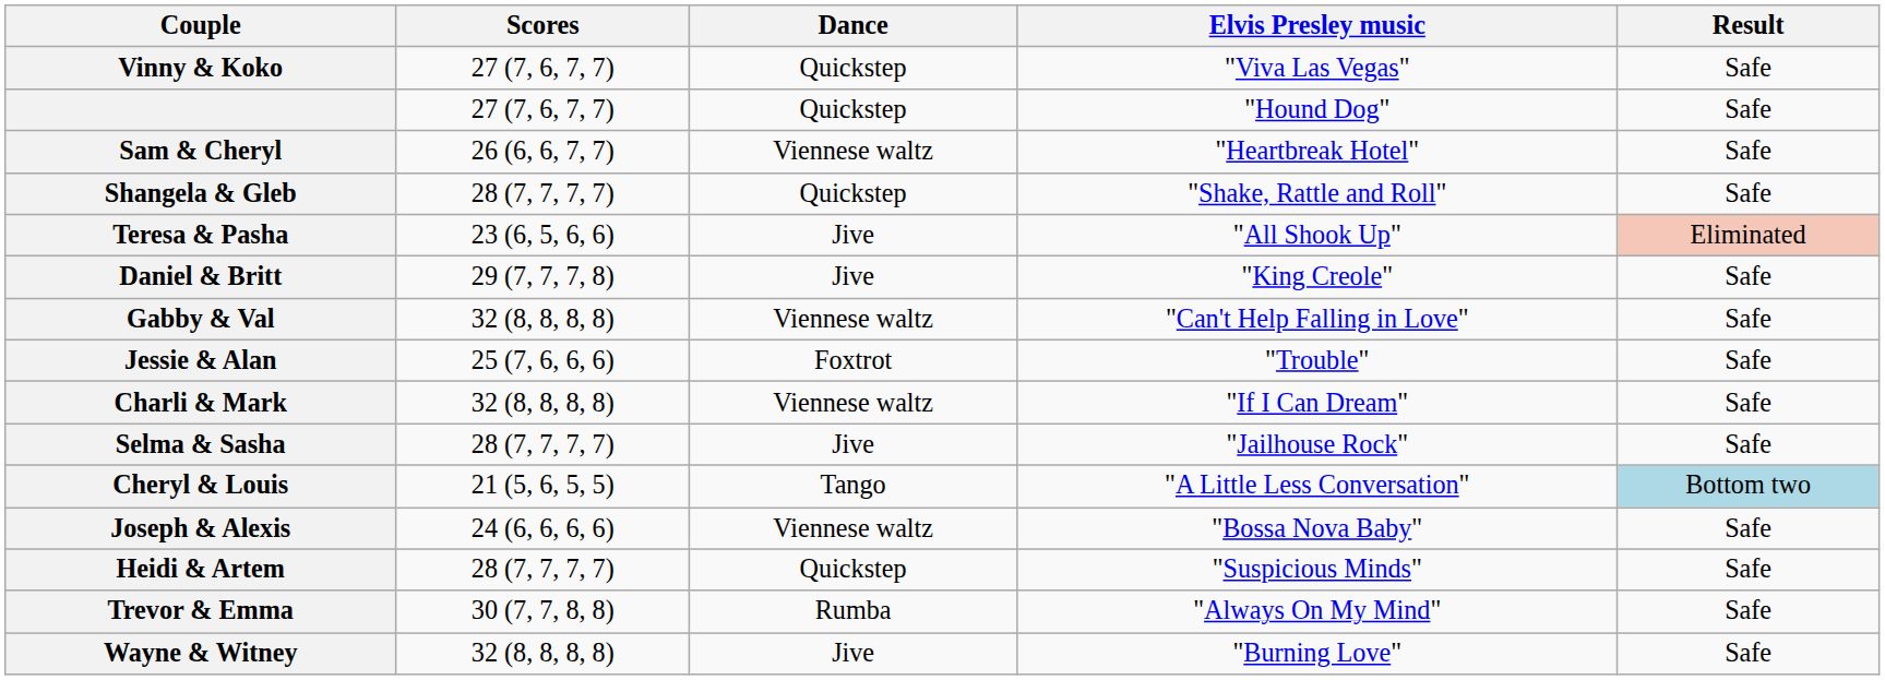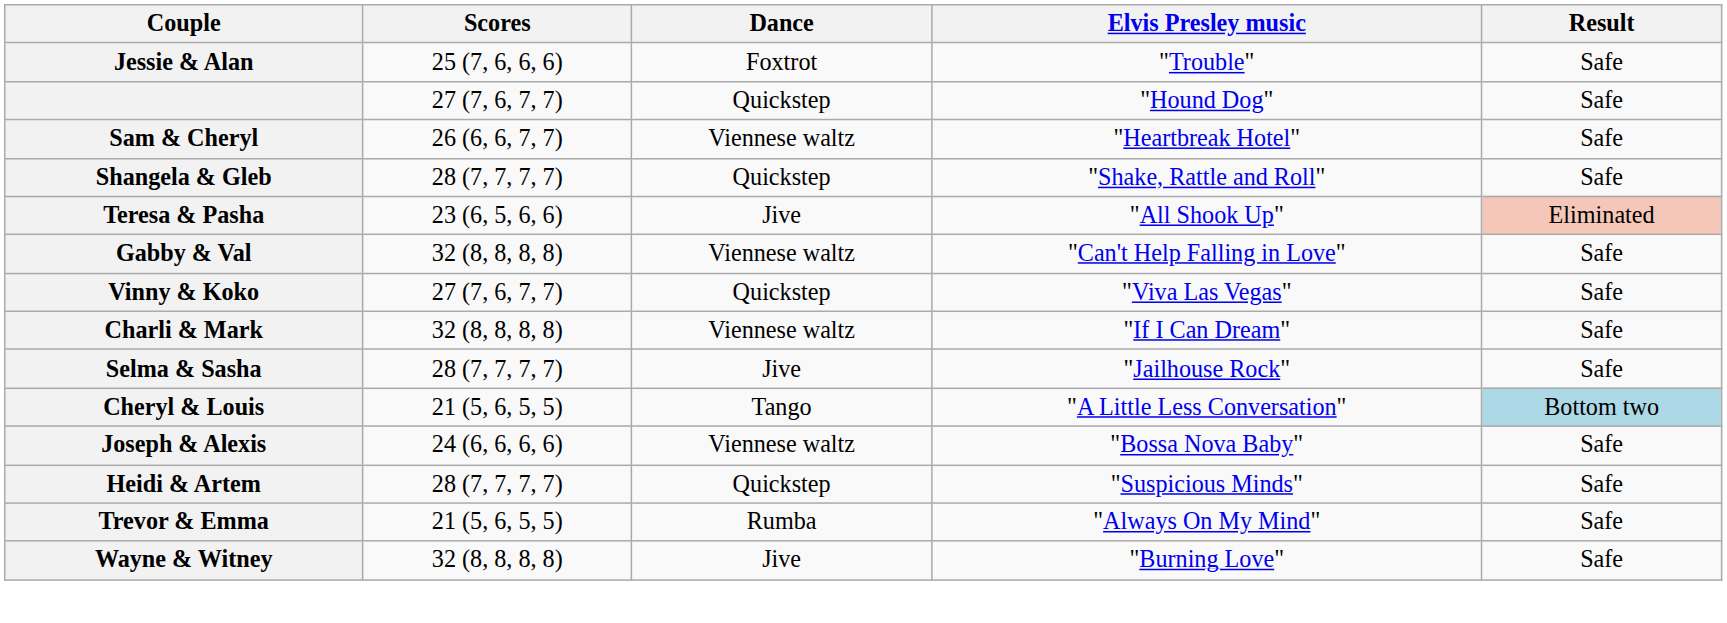 <table class="wikitable sortable" style="text-align:center; width: 90%">
 <tr>
 <th scope="col">Couple</th>
 <th scope="col">Scores</th>
 <th scope="col" class="unsortable">Dance</th>
 <th scope="col" class="unsortable"><a href='#'>Elvis Presley music</a></th>
 <th>Result</th>
 </tr>
 <tr>
-<th scope="row">Vinny & Koko</th>
-<td>27 (7, 6, 7, 7)</td>
-<td>Quickstep</td>
-<td>"<a href='#'>Viva Las Vegas</a>"</td>
+<th scope="row">Jessie & Alan</th>
+<td>25 (7, 6, 6, 6)</td>
+<td>Foxtrot</td>
+<td>"<a href='#'>Trouble</a>"</td>
 <td>Safe</td>
 </tr>
 <tr>
 <th scope="row"></th>
 <td>27 (7, 6, 7, 7)</td>
 <td>Quickstep</td>
 <td>"<a href='#'>Hound Dog</a>"</td>
 <td>Safe</td>
 </tr>
 <tr>
 <th scope="row">Sam & Cheryl</th>
 <td>26 (6, 6, 7, 7)</td>
 <td>Viennese waltz</td>
 <td>"<a href='#'>Heartbreak Hotel</a>"</td>
 <td>Safe</td>
 </tr>
 <tr>
 <th scope="row">Shangela & Gleb</th>
 <td>28 (7, 7, 7, 7)</td>
 <td>Quickstep</td>
 <td>"<a href='#'>Shake, Rattle and Roll</a>"</td>
 <td>Safe</td>
 </tr>
 <tr>
 <th scope="row">Teresa & Pasha</th>
 <td>23 (6, 5, 6, 6)</td>
 <td>Jive</td>
 <td>"<a href='#'>All Shook Up</a>"</td>
 <td bgcolor= f4c7b8>Eliminated</td>
 </tr>
 <tr>
-<th scope="row">Daniel & Britt</th>
-<td>29 (7, 7, 7, 8)</td>
-<td>Jive</td>
-<td>"<a href='#'>King Creole</a>"</td>
-<td>Safe</td>
-</tr>
-<tr>
 <th scope="row">Gabby & Val</th>
 <td>32 (8, 8, 8, 8)</td>
 <td>Viennese waltz</td>
 <td>"<a href='#'>Can't Help Falling in Love</a>"</td>
 <td>Safe</td>
 </tr>
 <tr>
-<th scope="row">Jessie & Alan</th>
-<td>25 (7, 6, 6, 6)</td>
-<td>Foxtrot</td>
-<td>"<a href='#'>Trouble</a>"</td>
+<th scope="row">Vinny & Koko</th>
+<td>27 (7, 6, 7, 7)</td>
+<td>Quickstep</td>
+<td>"<a href='#'>Viva Las Vegas</a>"</td>
 <td>Safe</td>
 </tr>
 <tr>
 <th scope="row">Charli & Mark</th>
 <td>32 (8, 8, 8, 8)</td>
 <td>Viennese waltz</td>
 <td>"<a href='#'>If I Can Dream</a>"</td>
 <td>Safe</td>
 </tr>
 <tr>
 <th scope="row">Selma & Sasha</th>
 <td>28 (7, 7, 7, 7)</td>
 <td>Jive</td>
 <td>"<a href='#'>Jailhouse Rock</a>"</td>
 <td>Safe</td>
 </tr>
 <tr>
 <th scope="row">Cheryl & Louis</th>
 <td>21 (5, 6, 5, 5)</td>
 <td>Tango</td>
 <td>"<a href='#'>A Little Less Conversation</a>"</td>
 <td bgcolor=lightblue>Bottom two</td>
 </tr>
 <tr>
 <th scope="row">Joseph & Alexis</th>
 <td>24 (6, 6, 6, 6)</td>
 <td>Viennese waltz</td>
 <td>"<a href='#'>Bossa Nova Baby</a>"</td>
 <td>Safe</td>
 </tr>
 <tr>
 <th scope="row">Heidi & Artem</th>
 <td>28 (7, 7, 7, 7)</td>
 <td>Quickstep</td>
 <td>"<a href='#'>Suspicious Minds</a>"</td>
 <td>Safe</td>
 </tr>
 <tr>
 <th scope="row">Trevor & Emma</th>
-<td>30 (7, 7, 8, 8)</td>
+<td>21 (5, 6, 5, 5)</td>
 <td>Rumba</td>
 <td>"<a href='#'>Always On My Mind</a>"</td>
 <td>Safe</td>
 </tr>
 <tr>
 <th scope="row">Wayne & Witney</th>
 <td>32 (8, 8, 8, 8)</td>
 <td>Jive</td>
 <td>"<a href='#'>Burning Love</a>"</td>
 <td>Safe</td>
 </tr>
 </table>
